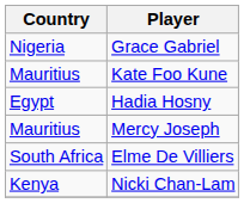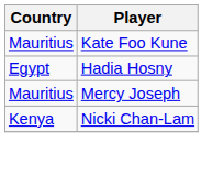 <table class="sortable wikitable" style="font-size: 90%;">
 <tr>
 <th>Country</th>
 <th>Player</th>
-</tr>
-<tr>
-<td align="left"> <a href='#'>Nigeria</a></td>
-<td align="left"><a href='#'>Grace Gabriel</a></td>
 </tr>
 <tr>
 <td align="left"> <a href='#'>Mauritius</a></td>
 <td align="left"><a href='#'>Kate Foo Kune</a></td>
 </tr>
 <tr>
 <td align="left"> <a href='#'>Egypt</a></td>
 <td align="left"><a href='#'>Hadia Hosny</a></td>
 </tr>
 <tr>
 <td align="left"> <a href='#'>Mauritius</a></td>
 <td align="left"><a href='#'>Mercy Joseph</a></td>
 </tr>
 <tr>
-<td align="left"> <a href='#'>South Africa</a></td>
-<td align="left"><a href='#'>Elme De Villiers</a></td>
-</tr>
-<tr>
 <td align="left"> <a href='#'>Kenya</a></td>
 <td align="left"><a href='#'>Nicki Chan-Lam</a></td>
 </tr>
 <tr>
 </tr>
 </table>
